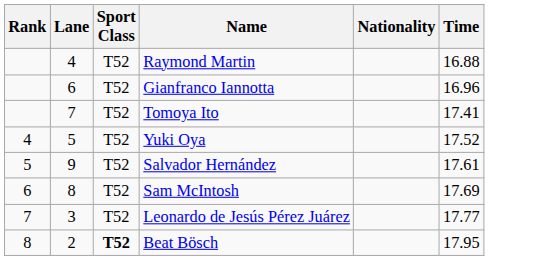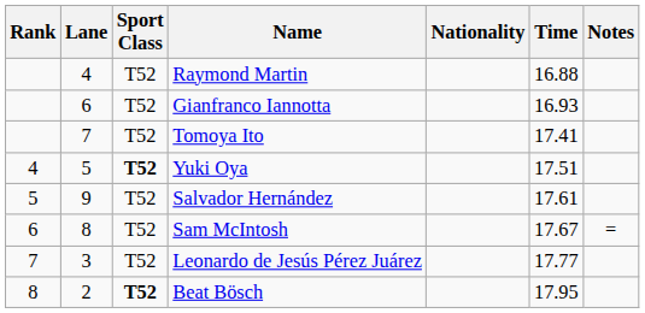 <table class="wikitable sortable" style="text-align:center">
 <tr>
 <th>Rank</th>
 <th>Lane</th>
 <th>Sport<br>Class</th>
 <th>Name</th>
 <th>Nationality</th>
 <th>Time</th>
+<th>Notes</th>
 </tr>
 <tr>
 <td></td>
 <td>4</td>
 <td>T52</td>
 <td align=left><a href='#'>Raymond Martin</a></td>
 <td align=left></td>
 <td>16.88</td>
+<td></td>
 </tr>
 <tr>
 <td></td>
 <td>6</td>
 <td>T52</td>
 <td align=left><a href='#'>Gianfranco Iannotta</a></td>
 <td align=left></td>
-<td>16.96</td>
+<td>16.93</td>
+<td></td>
 </tr>
 <tr>
 <td></td>
 <td>7</td>
 <td>T52</td>
 <td align=left><a href='#'>Tomoya Ito</a></td>
 <td align=left></td>
 <td>17.41</td>
+<td></td>
 </tr>
 <tr>
 <td>4</td>
 <td>5</td>
-<td>T52</td>
+<td><strong>T52</strong></td>
 <td align=left><a href='#'>Yuki Oya</a></td>
 <td align=left></td>
-<td>17.52</td>
+<td>17.51</td>
+<td></td>
 </tr>
 <tr>
 <td>5</td>
 <td>9</td>
 <td>T52</td>
 <td align=left><a href='#'>Salvador Hernández</a></td>
 <td align=left></td>
 <td>17.61</td>
+<td></td>
 </tr>
 <tr>
 <td>6</td>
 <td>8</td>
 <td>T52</td>
 <td align=left><a href='#'>Sam McIntosh</a></td>
 <td align=left></td>
-<td>17.69</td>
+<td>17.67</td>
+<td>=</td>
 </tr>
 <tr>
 <td>7</td>
 <td>3</td>
 <td>T52</td>
 <td align=left><a href='#'>Leonardo de Jesús Pérez Juárez</a></td>
 <td align=left></td>
 <td>17.77</td>
+<td></td>
 </tr>
 <tr>
 <td>8</td>
 <td>2</td>
 <td><strong>T52</strong></td>
 <td align=left><a href='#'>Beat Bösch</a></td>
 <td align=left></td>
 <td>17.95</td>
+<td></td>
 </tr>
 </table>
